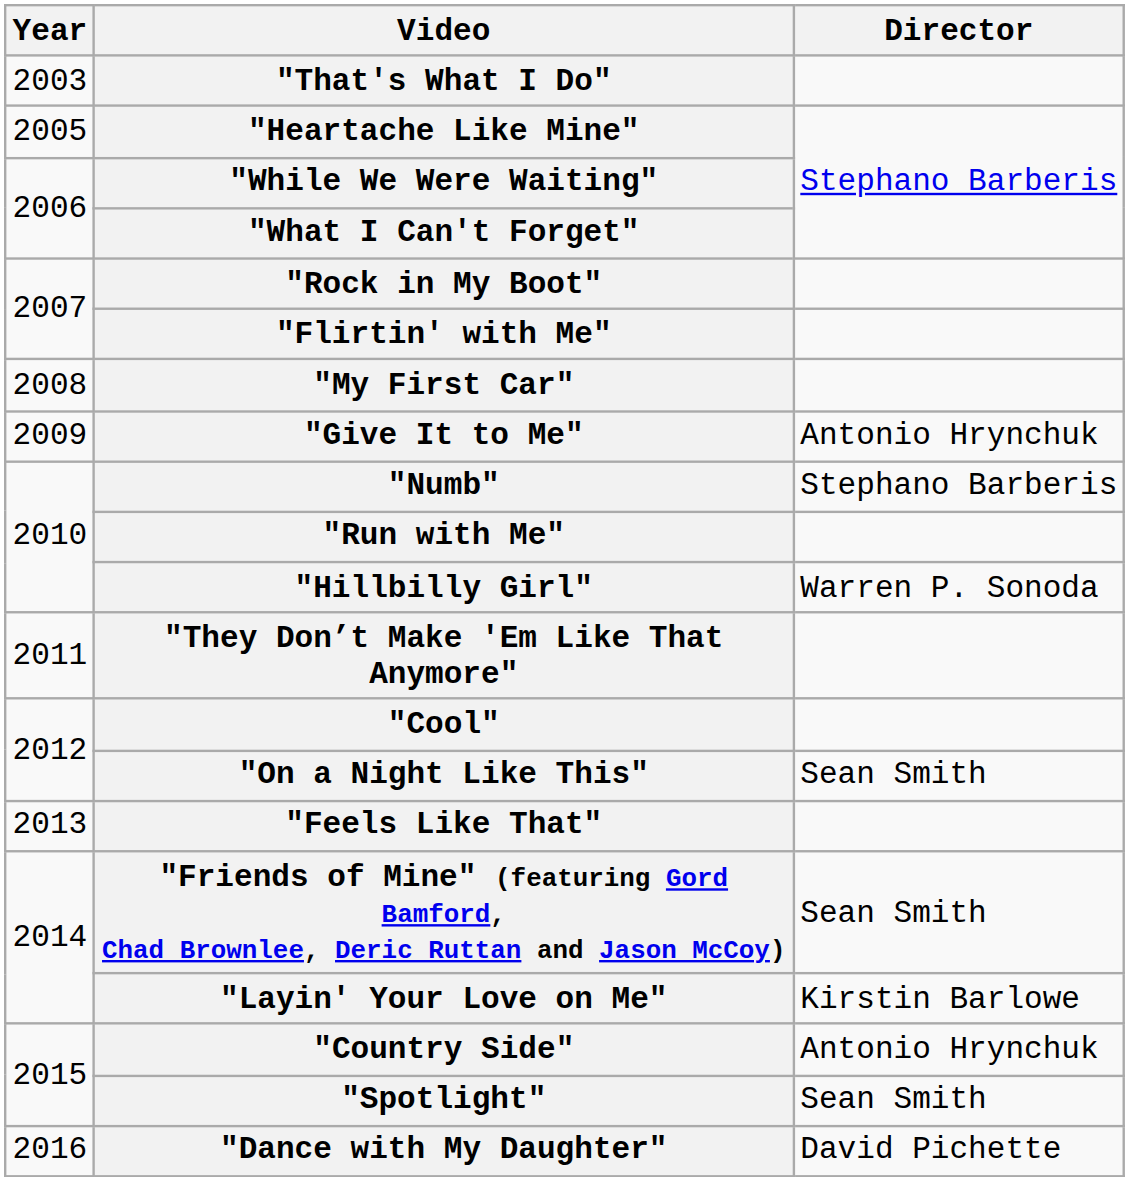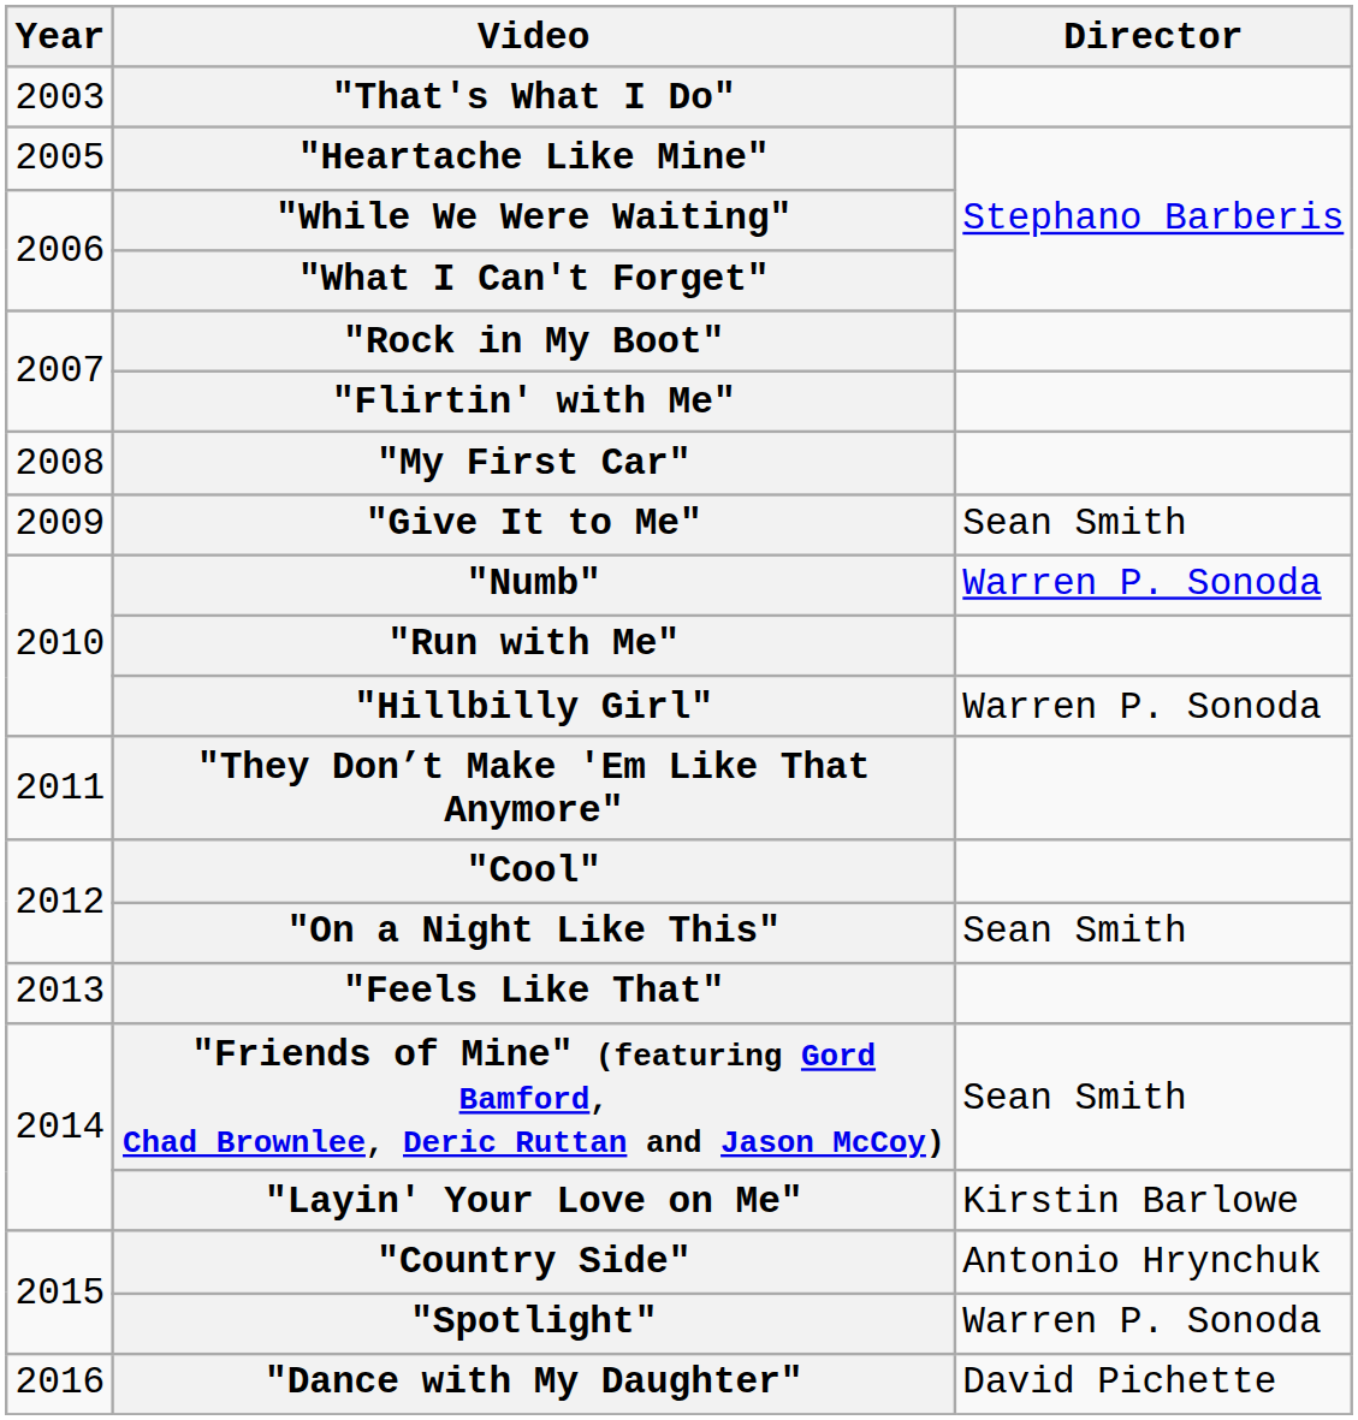 <table class="wikitable plainrowheaders">
 <tr>
 <th>Year</th>
 <th style="width:22em;">Video</th>
 <th>Director</th>
 </tr>
 <tr>
 <td>2003</td>
 <th scope="row">"That's What I Do"</th>
 <td></td>
 </tr>
 <tr>
 <td>2005</td>
 <th scope="row">"Heartache Like Mine"</th>
 <td rowspan="3"><a href='#'>Stephano Barberis</a></td>
 </tr>
 <tr>
 <td rowspan="2">2006</td>
 <th scope="row">"While We Were Waiting"</th>
 </tr>
 <tr>
 <th scope="row">"What I Can't Forget"</th>
 </tr>
 <tr>
 <td rowspan="2">2007</td>
 <th scope="row">"Rock in My Boot"</th>
 <td></td>
 </tr>
 <tr>
 <th scope="row">"Flirtin' with Me"</th>
 <td></td>
 </tr>
 <tr>
 <td>2008</td>
 <th scope="row">"My First Car"</th>
 <td></td>
 </tr>
 <tr>
 <td>2009</td>
 <th scope="row">"Give It to Me"</th>
-<td>Antonio Hrynchuk</td>
+<td>Sean Smith</td>
 </tr>
 <tr>
 <td rowspan="3">2010</td>
 <th scope="row">"Numb"</th>
-<td>Stephano Barberis</td>
+<td><a href='#'>Warren P. Sonoda</a></td>
 </tr>
 <tr>
 <th scope="row">"Run with Me"</th>
 <td></td>
 </tr>
 <tr>
 <th scope="row">"Hillbilly Girl"</th>
 <td>Warren P. Sonoda</td>
 </tr>
 <tr>
 <td>2011</td>
 <th scope="row">"They Don’t Make 'Em Like That Anymore"</th>
 <td></td>
 </tr>
 <tr>
 <td rowspan="2">2012</td>
 <th scope="row">"Cool"</th>
 <td></td>
 </tr>
 <tr>
 <th scope="row">"On a Night Like This"</th>
 <td>Sean Smith</td>
 </tr>
 <tr>
 <td>2013</td>
 <th scope="row">"Feels Like That"</th>
 <td></td>
 </tr>
 <tr>
 <td rowspan="2">2014</td>
 <th scope="row">"Friends of Mine" <small>(featuring <a href='#'>Gord Bamford</a>,<br><a href='#'>Chad Brownlee</a>, <a href='#'>Deric Ruttan</a> and <a href='#'>Jason McCoy</a>)</small></th>
 <td>Sean Smith</td>
 </tr>
 <tr>
 <th scope="row">"Layin' Your Love on Me"</th>
 <td>Kirstin Barlowe</td>
 </tr>
 <tr>
 <td rowspan="2">2015</td>
 <th scope="row">"Country Side"</th>
 <td>Antonio Hrynchuk</td>
 </tr>
 <tr>
 <th scope="row">"Spotlight"</th>
-<td>Sean Smith</td>
+<td>Warren P. Sonoda</td>
 </tr>
 <tr>
 <td>2016</td>
 <th scope="row">"Dance with My Daughter"</th>
 <td>David Pichette</td>
 </tr>
 </table>
